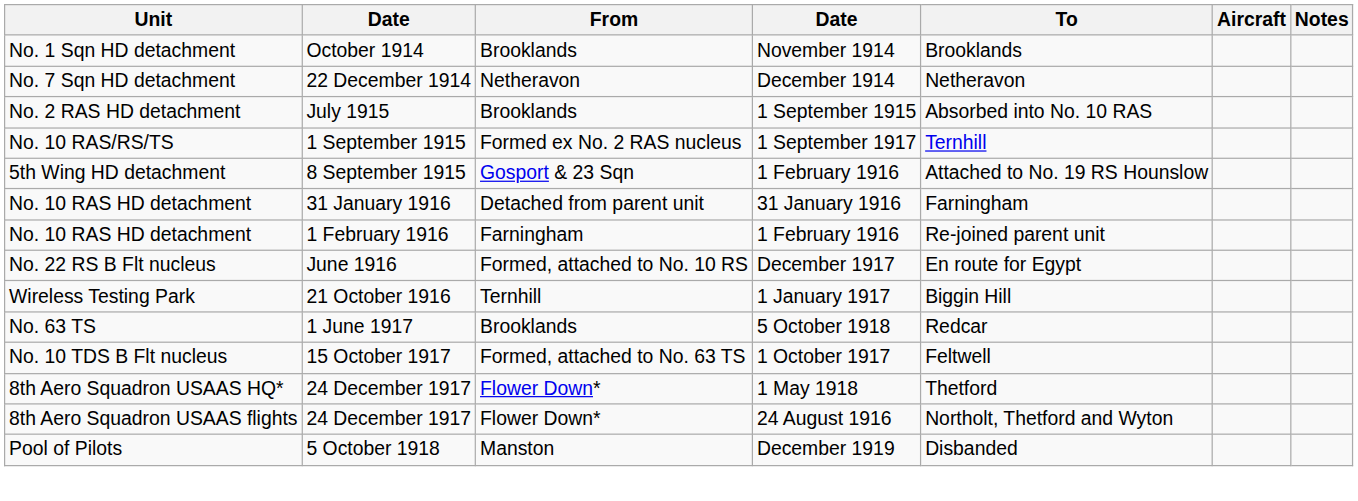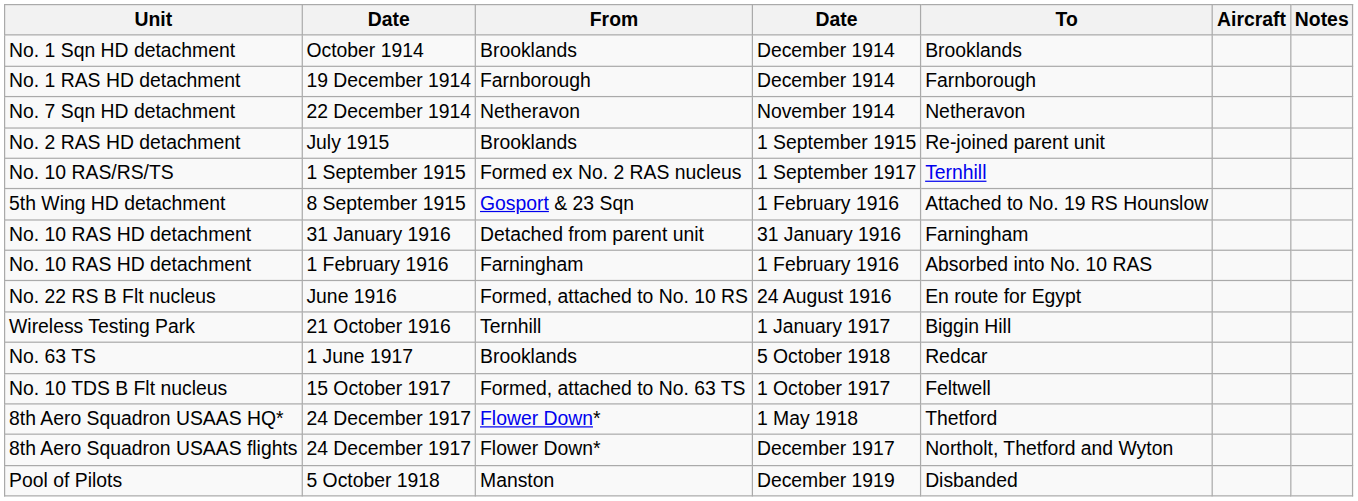 <table class="wikitable">
 <tr>
 <th>Unit</th>
 <th>Date</th>
 <th>From</th>
 <th>Date</th>
 <th>To</th>
 <th>Aircraft</th>
 <th>Notes</th>
 </tr>
 <tr>
 <td>No. 1 Sqn HD detachment</td>
 <td>October 1914</td>
 <td>Brooklands</td>
-<td>November 1914</td>
+<td>December 1914</td>
 <td>Brooklands</td>
+<td></td>
+<td></td>
+</tr>
+<tr>
+<td>No. 1 RAS HD detachment</td>
+<td>19 December 1914</td>
+<td>Farnborough</td>
+<td>December 1914</td>
+<td>Farnborough</td>
 <td></td>
 <td></td>
 </tr>
 <tr>
 <td>No. 7 Sqn HD detachment</td>
 <td>22 December 1914</td>
 <td>Netheravon</td>
-<td>December 1914</td>
+<td>November 1914</td>
 <td>Netheravon</td>
 <td></td>
 <td></td>
 </tr>
 <tr>
 <td>No. 2 RAS HD detachment</td>
 <td>July 1915</td>
 <td>Brooklands</td>
 <td>1 September 1915</td>
-<td>Absorbed into No. 10 RAS</td>
+<td>Re-joined parent unit</td>
 <td></td>
 <td></td>
 </tr>
 <tr>
 <td>No. 10 RAS/RS/TS</td>
 <td>1 September 1915</td>
 <td>Formed ex No. 2 RAS nucleus</td>
 <td>1 September 1917</td>
 <td><a href='#'>Ternhill</a></td>
 <td></td>
 <td></td>
 </tr>
 <tr>
 <td>5th Wing HD detachment</td>
 <td>8 September 1915</td>
 <td><a href='#'>Gosport</a> & 23 Sqn</td>
 <td>1 February 1916</td>
 <td>Attached to No. 19 RS Hounslow</td>
 <td></td>
 <td></td>
 </tr>
 <tr>
 <td>No. 10 RAS HD detachment</td>
 <td>31 January 1916</td>
 <td>Detached from parent unit</td>
 <td>31 January 1916</td>
 <td>Farningham</td>
 <td></td>
 <td></td>
 </tr>
 <tr>
 <td>No. 10 RAS HD detachment</td>
 <td>1 February 1916</td>
 <td>Farningham</td>
 <td>1 February 1916</td>
-<td>Re-joined parent unit</td>
+<td>Absorbed into No. 10 RAS</td>
 <td></td>
 <td></td>
 </tr>
 <tr>
 <td>No. 22 RS B Flt nucleus</td>
 <td>June 1916</td>
 <td>Formed, attached to No. 10 RS</td>
-<td>December 1917</td>
+<td>24 August 1916</td>
 <td>En route for Egypt</td>
 <td></td>
 <td></td>
 </tr>
 <tr>
 <td>Wireless Testing Park</td>
 <td>21 October 1916</td>
 <td>Ternhill</td>
 <td>1 January 1917</td>
 <td>Biggin Hill</td>
 <td></td>
 <td></td>
 </tr>
 <tr>
 <td>No. 63 TS</td>
 <td>1 June 1917</td>
 <td>Brooklands</td>
 <td>5 October 1918</td>
 <td>Redcar</td>
 <td></td>
 <td></td>
 </tr>
 <tr>
 <td>No. 10 TDS B Flt nucleus</td>
 <td>15 October 1917</td>
 <td>Formed, attached to No. 63 TS</td>
 <td>1 October 1917</td>
 <td>Feltwell</td>
 <td></td>
 <td></td>
 </tr>
 <tr>
 <td>8th Aero Squadron USAAS HQ*</td>
 <td>24 December 1917</td>
 <td><a href='#'>Flower Down</a>*</td>
 <td>1 May 1918</td>
 <td>Thetford</td>
 <td></td>
 <td></td>
 </tr>
 <tr>
 <td>8th Aero Squadron USAAS flights</td>
 <td>24 December 1917</td>
 <td>Flower Down*</td>
-<td>24 August 1916</td>
+<td>December 1917</td>
 <td>Northolt, Thetford and Wyton</td>
 <td></td>
 <td></td>
 </tr>
 <tr>
 <td>Pool of Pilots</td>
 <td>5 October 1918</td>
 <td>Manston</td>
 <td>December 1919</td>
 <td>Disbanded</td>
 <td></td>
 <td></td>
 </tr>
 </table>
